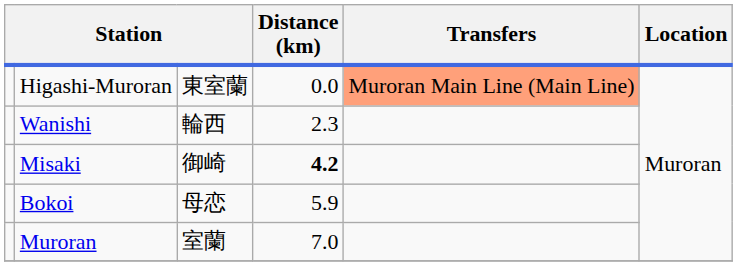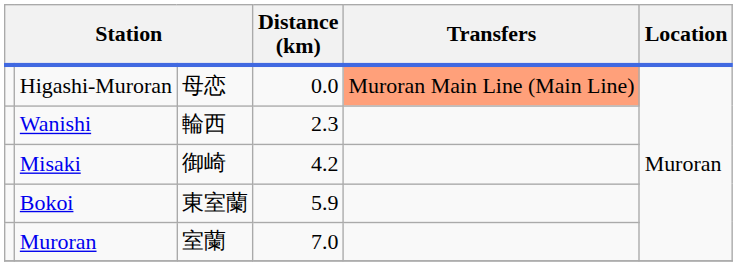 <table class="wikitable">
 <tr>
 <th colspan="3">Station</th>
 <th>Distance<br>(km)</th>
 <th>Transfers</th>
 <th>Location</th>
 </tr>
 <tr style="border-top:royalblue solid 3px;">
 <td></td>
 <td>Higashi-Muroran</td>
-<td>東室蘭</td>
+<td>母恋</td>
 <td align=right>0.0</td>
 <td style="background: lightsalmon;"> Muroran Main Line (Main Line)</td>
 <td rowspan=5>Muroran</td>
 </tr>
 <tr>
 <td></td>
 <td><a href='#'>Wanishi</a></td>
 <td>輪西</td>
 <td align=right>2.3</td>
 <td></td>
 </tr>
 <tr>
 <td></td>
 <td><a href='#'>Misaki</a></td>
 <td>御崎</td>
-<td align=right><strong>4.2</strong></td>
+<td align=right>4.2</td>
 <td></td>
 </tr>
 <tr>
 <td></td>
 <td><a href='#'>Bokoi</a></td>
-<td>母恋</td>
+<td>東室蘭</td>
 <td align=right>5.9</td>
 <td></td>
 </tr>
 <tr>
 <td></td>
 <td><a href='#'>Muroran</a></td>
 <td>室蘭</td>
 <td align=right>7.0</td>
 <td></td>
 </tr>
 <tr>
 </tr>
 </table>
